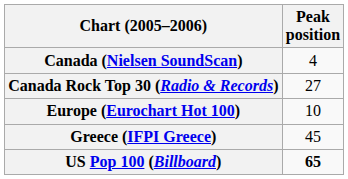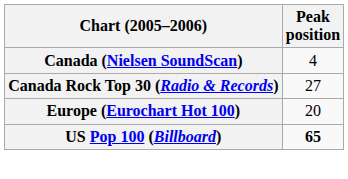 <table class="wikitable sortable plainrowheaders" style="text-align:center">
 <tr>
 <th>Chart (2005–2006)</th>
 <th>Peak<br>position</th>
 </tr>
 <tr>
 </tr>
 <tr>
 <th scope="row">Canada (<a href='#'>Nielsen SoundScan</a>)</th>
 <td>4</td>
 </tr>
 <tr>
 <th scope="row">Canada Rock Top 30 (<em><a href='#'>Radio & Records</a></em>)</th>
 <td>27</td>
 </tr>
 <tr>
 <th scope="row">Europe (<a href='#'>Eurochart Hot 100</a>)</th>
-<td>10</td>
+<td>20</td>
 </tr>
 <tr>
-</tr>
-<tr>
-<th scope="row">Greece (<a href='#'>IFPI Greece</a>)</th>
-<td>45</td>
 </tr>
 <tr>
 </tr>
 <tr>
 </tr>
 <tr>
 </tr>
 <tr>
 </tr>
 <tr>
 </tr>
 <tr>
 </tr>
 <tr>
 </tr>
 <tr>
 </tr>
 <tr>
 </tr>
 <tr>
 <th scope="row">US <a href='#'>Pop 100</a> (<em><a href='#'>Billboard</a></em>)</th>
 <td><strong>65</strong></td>
 </tr>
 </table>
